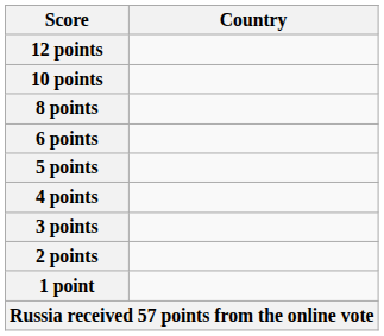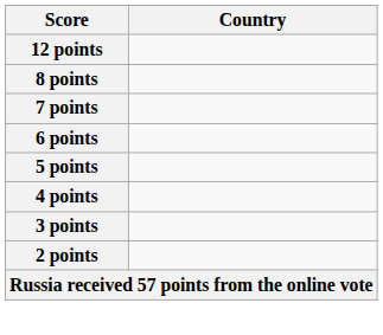 <table class="wikitable">
 <tr>
 </tr>
 <tr>
 <th scope="col" width="33%">Score</th>
 <th scope="col">Country</th>
 </tr>
 <tr>
 <th scope="row">12 points</th>
 <td></td>
 </tr>
 <tr>
-<th scope="row">10 points</th>
+<th scope="row">8 points</th>
 <td></td>
 </tr>
 <tr>
-<th scope="row">8 points</th>
+<th scope="row">7 points</th>
 <td></td>
 </tr>
 <tr>
 <th scope="row">6 points</th>
 <td></td>
 </tr>
 <tr>
 <th scope="row">5 points</th>
 <td></td>
 </tr>
 <tr>
 <th scope="row">4 points</th>
 <td></td>
 </tr>
 <tr>
 <th scope="row">3 points</th>
 <td></td>
 </tr>
 <tr>
 <th scope="row">2 points</th>
 <td></td>
 </tr>
 <tr>
-<th scope="row">1 point</th>
-<td></td>
-</tr>
-<tr>
 <th colspan="2">Russia received 57 points from the online vote</th>
 </tr>
 </table>
